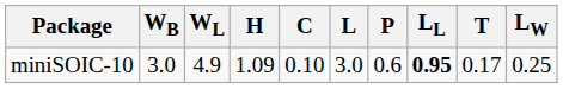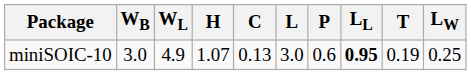 <table class="wikitable floatright" style="text-align: center;">
 <tr>
 <th>Package</th>
 <th>W<sub>B</sub></th>
 <th>W<sub>L</sub></th>
 <th>H</th>
 <th>C</th>
 <th>L</th>
 <th>P</th>
 <th>L<sub>L</sub></th>
 <th>T</th>
 <th>L<sub>W</sub></th>
 </tr>
 <tr>
 <td>miniSOIC-10</td>
 <td>3.0</td>
 <td>4.9</td>
-<td>1.09</td>
-<td>0.10</td>
+<td>1.07</td>
+<td>0.13</td>
 <td>3.0</td>
 <td>0.6</td>
 <td><strong>0.95</strong></td>
-<td>0.17</td>
+<td>0.19</td>
 <td>0.25</td>
 </tr>
 </table>
